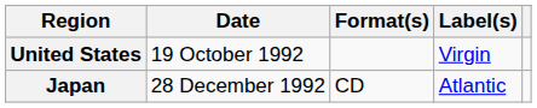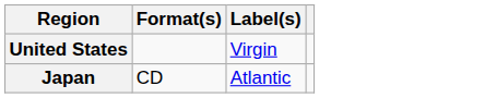 <table class="wikitable plainrowheaders">
 <tr>
 <th scope="col">Region</th>
-<th scope="col">Date</th>
 <th scope="col">Format(s)</th>
 <th scope="col">Label(s)</th>
 <th scope="col"></th>
 </tr>
 <tr>
 <th scope="row">United States</th>
-<td>19 October 1992</td>
 <td></td>
 <td><a href='#'>Virgin</a></td>
 <td></td>
 </tr>
 <tr>
 <th scope="row">Japan</th>
-<td>28 December 1992</td>
 <td>CD</td>
 <td><a href='#'>Atlantic</a></td>
 <td></td>
 </tr>
 </table>
